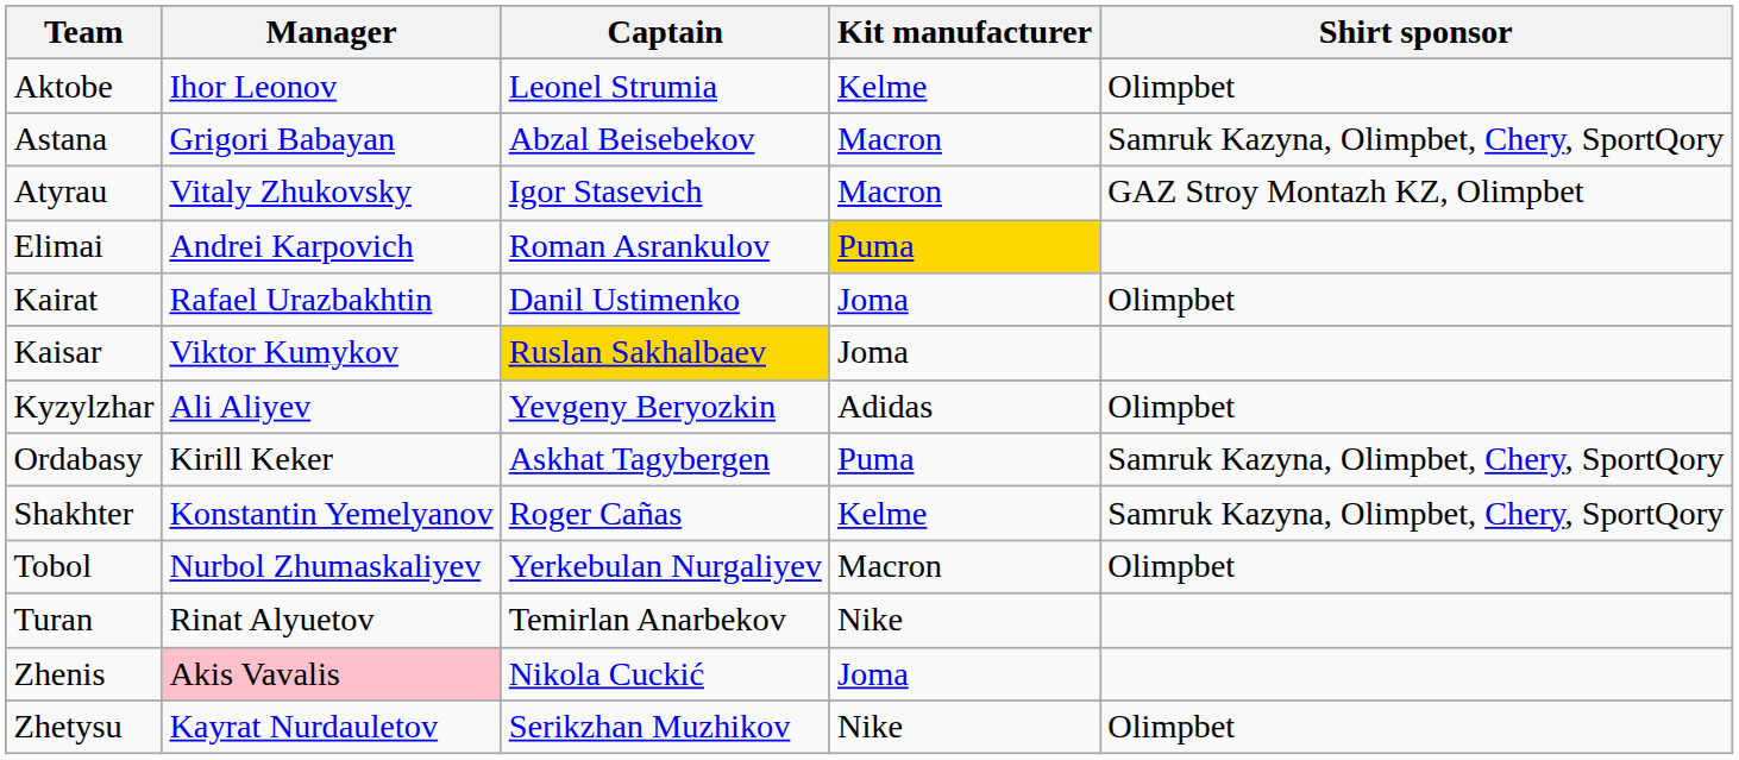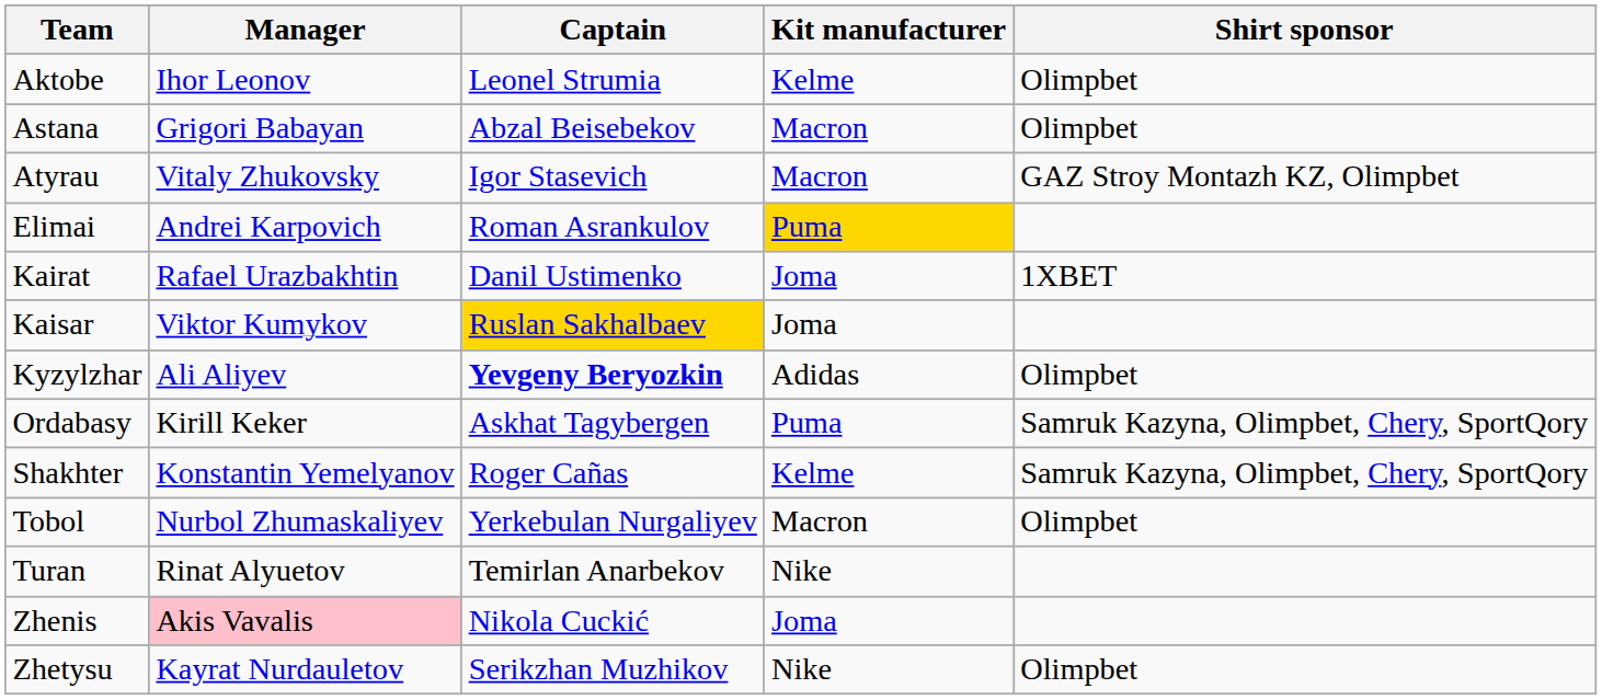 <table class="wikitable sortable" style="text-align: left;">
 <tr>
 <th>Team</th>
 <th>Manager</th>
 <th>Captain</th>
 <th>Kit manufacturer</th>
 <th>Shirt sponsor</th>
 </tr>
 <tr>
 <td>Aktobe</td>
 <td> <a href='#'>Ihor Leonov</a></td>
 <td> <a href='#'>Leonel Strumia</a></td>
 <td><a href='#'>Kelme</a></td>
 <td>Olimpbet</td>
 </tr>
 <tr>
 <td>Astana</td>
 <td> <a href='#'>Grigori Babayan</a></td>
 <td> <a href='#'>Abzal Beisebekov</a></td>
 <td><a href='#'>Macron</a></td>
-<td>Samruk Kazyna, Olimpbet, <a href='#'>Chery</a>, SportQory</td>
+<td>Olimpbet</td>
 </tr>
 <tr>
 <td>Atyrau</td>
 <td> <a href='#'>Vitaly Zhukovsky</a></td>
 <td> <a href='#'>Igor Stasevich</a></td>
 <td><a href='#'>Macron</a></td>
 <td>GAZ Stroy Montazh KZ, Olimpbet</td>
 </tr>
 <tr>
 <td>Elimai</td>
 <td> <a href='#'>Andrei Karpovich</a></td>
 <td> <a href='#'>Roman Asrankulov</a></td>
 <td style="background: gold;"><a href='#'>Puma</a></td>
 <td></td>
 </tr>
 <tr>
 <td>Kairat</td>
 <td> <a href='#'>Rafael Urazbakhtin</a></td>
 <td> <a href='#'>Danil Ustimenko</a></td>
 <td><a href='#'>Joma</a></td>
-<td>Olimpbet</td>
+<td>1XBET</td>
 </tr>
 <tr>
 <td>Kaisar</td>
 <td> <a href='#'>Viktor Kumykov</a></td>
 <td style="background: gold;"> <a href='#'>Ruslan Sakhalbaev</a></td>
 <td>Joma</td>
 <td></td>
 </tr>
 <tr>
 <td>Kyzylzhar</td>
 <td> <a href='#'>Ali Aliyev</a></td>
-<td> <a href='#'>Yevgeny Beryozkin</a></td>
+<td><strong> <a href='#'>Yevgeny Beryozkin</a></strong></td>
 <td>Adidas</td>
 <td>Olimpbet</td>
 </tr>
 <tr>
 <td>Ordabasy</td>
 <td> Kirill Keker</td>
 <td> <a href='#'>Askhat Tagybergen</a></td>
 <td><a href='#'>Puma</a></td>
 <td>Samruk Kazyna, Olimpbet, <a href='#'>Chery</a>, SportQory</td>
 </tr>
 <tr>
 <td>Shakhter</td>
 <td> <a href='#'>Konstantin Yemelyanov</a> </td>
 <td> <a href='#'>Roger Cañas</a></td>
 <td><a href='#'>Kelme</a></td>
 <td>Samruk Kazyna, Olimpbet, <a href='#'>Chery</a>, SportQory</td>
 </tr>
 <tr>
 <td>Tobol</td>
 <td> <a href='#'>Nurbol Zhumaskaliyev</a></td>
 <td> <a href='#'>Yerkebulan Nurgaliyev</a></td>
 <td>Macron</td>
 <td>Olimpbet</td>
 </tr>
 <tr>
 <td>Turan</td>
 <td> Rinat Alyuetov</td>
 <td> Temirlan Anarbekov</td>
 <td>Nike</td>
 <td></td>
 </tr>
 <tr>
 <td>Zhenis</td>
 <td style="background: pink;"> Akis Vavalis</td>
 <td> <a href='#'>Nikola Cuckić</a></td>
 <td><a href='#'>Joma</a></td>
 <td></td>
 </tr>
 <tr>
 <td>Zhetysu</td>
 <td> <a href='#'>Kayrat Nurdauletov</a></td>
 <td> <a href='#'>Serikzhan Muzhikov</a></td>
 <td>Nike</td>
 <td>Olimpbet</td>
 </tr>
 </table>
